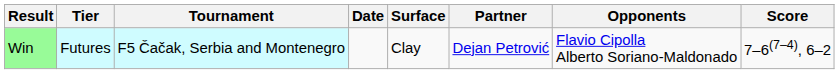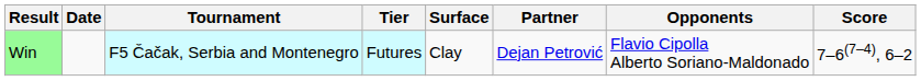 <table class="wikitable">
 <tr>
 <th>Result</th>
+<th>Date</th>
+<th>Tournament</th>
 <th>Tier</th>
-<th>Tournament</th>
-<th>Date</th>
 <th>Surface</th>
 <th>Partner</th>
 <th>Opponents</th>
 <th class=unsortable>Score</th>
 </tr>
 <tr>
 <td bgcolor=98fb98>Win</td>
+<td></td>
+<td bgcolor=cffcff>F5 Čačak, Serbia and Montenegro</td>
 <td bgcolor=cffcff>Futures</td>
-<td bgcolor=cffcff>F5 Čačak, Serbia and Montenegro</td>
-<td></td>
 <td>Clay</td>
 <td> <a href='#'>Dejan Petrović</a></td>
 <td> <a href='#'>Flavio Cipolla</a><br> Alberto Soriano-Maldonado</td>
 <td>7–6<sup>(7–4)</sup>, 6–2</td>
 </tr>
 </table>
